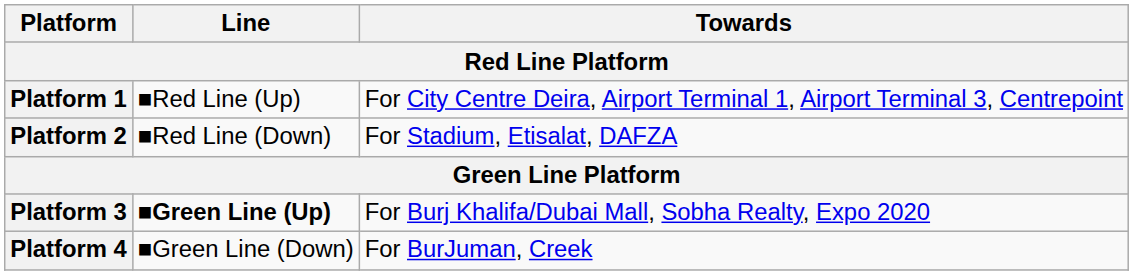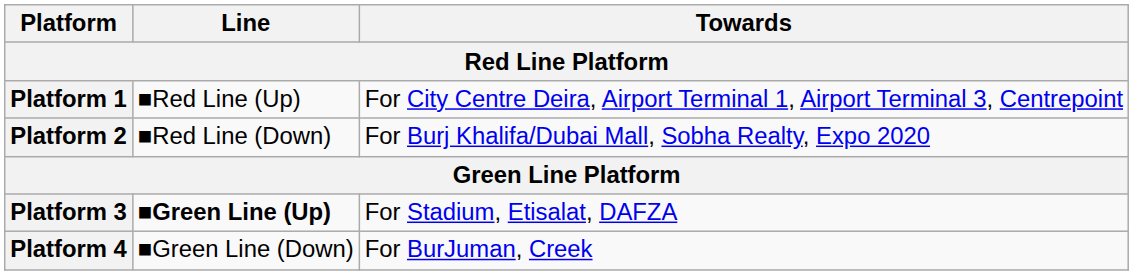 <table border="1" cellspacing="0" cellpadding="3" frame="hsides" rules="rows" style="" class="wikitable">
 <tr>
 <th>Platform</th>
 <th>Line</th>
 <th>Towards</th>
 </tr>
 <tr>
 <th colspan="3">Red Line Platform</th>
 </tr>
 <tr>
 <th>Platform 1</th>
 <td><span>■</span>Red Line (Up)</td>
 <td>For <a href='#'>City Centre Deira</a>, <a href='#'>Airport Terminal 1</a>, <a href='#'>Airport Terminal 3</a>, <a href='#'>Centrepoint</a></td>
 </tr>
 <tr>
 <th>Platform 2</th>
 <td><span>■</span>Red Line (Down)</td>
-<td>For <a href='#'>Stadium</a>, <a href='#'>Etisalat</a>, <a href='#'>DAFZA</a></td>
+<td>For <a href='#'>Burj Khalifa/Dubai Mall</a>, <a href='#'>Sobha Realty</a>, <a href='#'>Expo 2020</a></td>
 </tr>
 <tr>
 <th colspan="3">Green Line Platform</th>
 </tr>
 <tr>
 <th>Platform 3</th>
 <td><strong><span>■</span>Green Line (Up)</strong></td>
-<td>For <a href='#'>Burj Khalifa/Dubai Mall</a>, <a href='#'>Sobha Realty</a>, <a href='#'>Expo 2020</a></td>
+<td>For <a href='#'>Stadium</a>, <a href='#'>Etisalat</a>, <a href='#'>DAFZA</a></td>
 </tr>
 <tr>
 <th>Platform 4</th>
 <td><span>■</span>Green Line (Down)</td>
 <td>For <a href='#'>BurJuman</a>, <a href='#'>Creek</a></td>
 </tr>
 </table>
